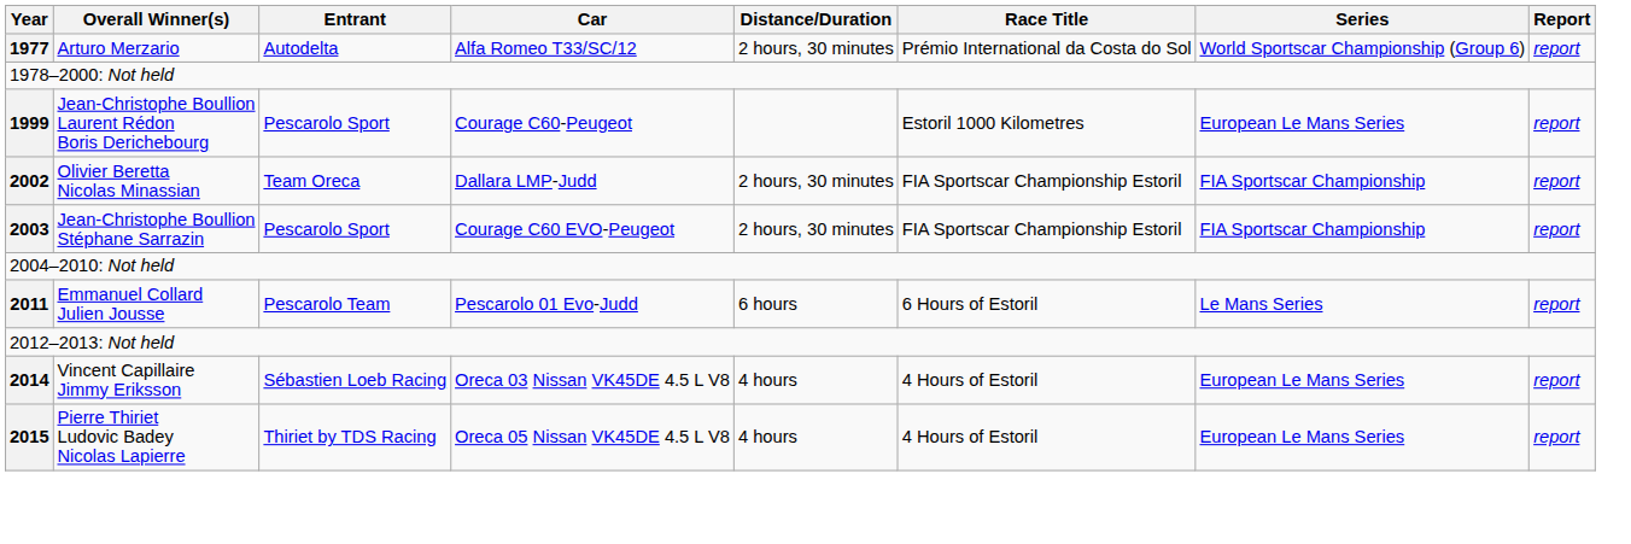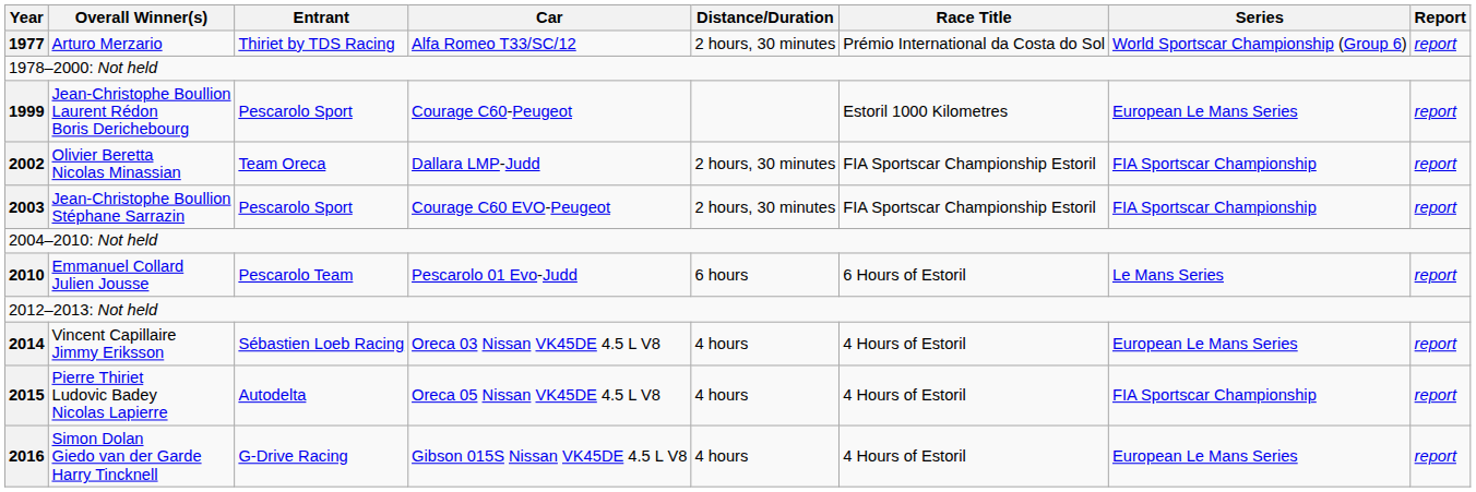 <table class="wikitable" style="font-size: 90%;">
 <tr>
 <th>Year</th>
 <th>Overall Winner(s)</th>
 <th>Entrant</th>
 <th>Car</th>
 <th>Distance/Duration</th>
 <th>Race Title</th>
 <th>Series</th>
 <th>Report</th>
 </tr>
 <tr>
 <th>1977</th>
 <td> <a href='#'>Arturo Merzario</a></td>
-<td> <a href='#'>Autodelta</a></td>
+<td> <a href='#'>Thiriet by TDS Racing</a></td>
 <td><a href='#'>Alfa Romeo T33/SC/12</a></td>
 <td>2 hours, 30 minutes</td>
 <td>Prémio International da Costa do Sol</td>
 <td><a href='#'>World Sportscar Championship</a> (<a href='#'>Group 6</a>)</td>
 <td><em><a href='#'>report</a></em></td>
 </tr>
 <tr>
 <td colspan=8>1978–2000: <em>Not held</em></td>
 </tr>
 <tr>
 <th>1999</th>
 <td> <a href='#'>Jean-Christophe Boullion</a><br> <a href='#'>Laurent Rédon</a><br> <a href='#'>Boris Derichebourg</a></td>
 <td> <a href='#'>Pescarolo Sport</a></td>
 <td><a href='#'>Courage C60</a>-<a href='#'>Peugeot</a></td>
 <td></td>
 <td>Estoril 1000 Kilometres</td>
 <td><a href='#'>European Le Mans Series</a></td>
 <td><em><a href='#'>report</a></em></td>
 </tr>
 <tr>
 <th>2002</th>
 <td> <a href='#'>Olivier Beretta</a><br> <a href='#'>Nicolas Minassian</a></td>
 <td> <a href='#'>Team Oreca</a></td>
 <td><a href='#'>Dallara LMP</a>-<a href='#'>Judd</a></td>
 <td>2 hours, 30 minutes</td>
 <td>FIA Sportscar Championship Estoril</td>
 <td><a href='#'>FIA Sportscar Championship</a></td>
 <td><em><a href='#'>report</a></em></td>
 </tr>
 <tr>
 <th>2003</th>
 <td> <a href='#'>Jean-Christophe Boullion</a><br> <a href='#'>Stéphane Sarrazin</a></td>
 <td> <a href='#'>Pescarolo Sport</a></td>
 <td><a href='#'>Courage C60 EVO</a>-<a href='#'>Peugeot</a></td>
 <td>2 hours, 30 minutes</td>
 <td>FIA Sportscar Championship Estoril</td>
 <td><a href='#'>FIA Sportscar Championship</a></td>
 <td><em><a href='#'>report</a></em></td>
 </tr>
 <tr>
 <td colspan=8>2004–2010: <em>Not held</em></td>
 </tr>
 <tr>
-<th>2011</th>
+<th>2010</th>
 <td> <a href='#'>Emmanuel Collard</a><br> <a href='#'>Julien Jousse</a></td>
 <td> <a href='#'>Pescarolo Team</a></td>
 <td><a href='#'>Pescarolo 01 Evo</a>-<a href='#'>Judd</a></td>
 <td>6 hours</td>
 <td>6 Hours of Estoril</td>
 <td><a href='#'>Le Mans Series</a></td>
 <td><em><a href='#'>report</a></em></td>
 </tr>
 <tr>
 <td colspan=8>2012–2013: <em>Not held</em></td>
 </tr>
 <tr>
 <th>2014</th>
 <td> Vincent Capillaire<br> <a href='#'>Jimmy Eriksson</a></td>
 <td> <a href='#'>Sébastien Loeb Racing</a></td>
 <td><a href='#'>Oreca 03</a>  <a href='#'>Nissan</a> <a href='#'>VK45DE</a> 4.5 L V8</td>
 <td>4 hours</td>
 <td>4 Hours of Estoril</td>
 <td><a href='#'>European Le Mans Series</a></td>
 <td><em><a href='#'>report</a></em></td>
 </tr>
 <tr>
 <th>2015</th>
 <td> <a href='#'>Pierre Thiriet</a><br> Ludovic Badey<br> <a href='#'>Nicolas Lapierre</a></td>
-<td> <a href='#'>Thiriet by TDS Racing</a></td>
+<td> <a href='#'>Autodelta</a></td>
 <td><a href='#'>Oreca 05</a> <a href='#'>Nissan</a> <a href='#'>VK45DE</a> 4.5 L V8</td>
+<td>4 hours</td>
+<td>4 Hours of Estoril</td>
+<td><a href='#'>FIA Sportscar Championship</a></td>
+<td><em><a href='#'>report</a></em></td>
+</tr>
+<tr>
+<th>2016</th>
+<td> <a href='#'>Simon Dolan</a><br> <a href='#'>Giedo van der Garde</a><br> <a href='#'>Harry Tincknell</a></td>
+<td> <a href='#'>G-Drive Racing</a></td>
+<td><a href='#'>Gibson 015S</a> <a href='#'>Nissan</a> <a href='#'>VK45DE</a> 4.5 L V8</td>
 <td>4 hours</td>
 <td>4 Hours of Estoril</td>
 <td><a href='#'>European Le Mans Series</a></td>
 <td><em><a href='#'>report</a></em></td>
 </tr>
 </table>
